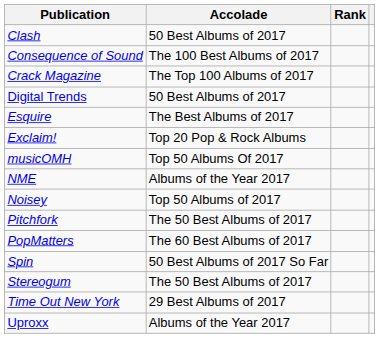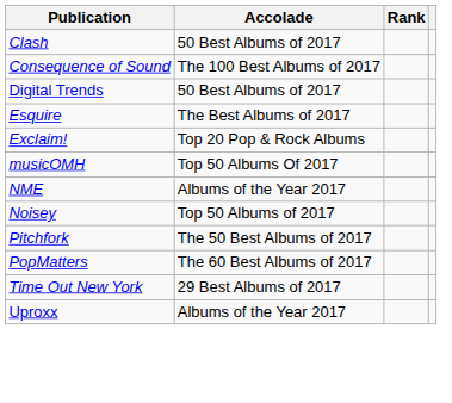 <table class="sortable plainrowheaders wikitable">
 <tr>
 <th>Publication</th>
 <th>Accolade</th>
 <th>Rank</th>
 <th class="unsortable"></th>
 </tr>
 <tr>
 <td><em><a href='#'>Clash</a></em></td>
 <td>50 Best Albums of 2017</td>
 <td></td>
 <td></td>
 </tr>
 <tr>
 <td><em><a href='#'>Consequence of Sound</a></em></td>
 <td>The 100 Best Albums of 2017</td>
-<td></td>
-<td></td>
-</tr>
-<tr>
-<td><em><a href='#'>Crack Magazine</a></em></td>
-<td>The Top 100 Albums of 2017</td>
 <td></td>
 <td></td>
 </tr>
 <tr>
 <td><a href='#'>Digital Trends</a></td>
 <td>50 Best Albums of 2017</td>
 <td></td>
 <td></td>
 </tr>
 <tr>
 <td><em><a href='#'>Esquire</a></em></td>
 <td>The Best Albums of 2017</td>
 <td></td>
 <td></td>
 </tr>
 <tr>
 <td><em><a href='#'>Exclaim!</a></em></td>
 <td>Top 20 Pop & Rock Albums</td>
 <td></td>
 <td></td>
 </tr>
 <tr>
 <td><em><a href='#'>musicOMH</a></em></td>
 <td>Top 50 Albums Of 2017</td>
 <td></td>
 <td></td>
 </tr>
 <tr>
 <td><em><a href='#'>NME</a></em></td>
 <td>Albums of the Year 2017</td>
 <td></td>
 <td></td>
 </tr>
 <tr>
 <td><em><a href='#'>Noisey</a></em></td>
 <td>Top 50 Albums of 2017</td>
 <td></td>
 <td></td>
 </tr>
 <tr>
 <td><em><a href='#'>Pitchfork</a></em></td>
 <td>The 50 Best Albums of 2017</td>
 <td></td>
 <td></td>
 </tr>
 <tr>
 <td><em><a href='#'>PopMatters</a></em></td>
 <td>The 60 Best Albums of 2017</td>
 <td></td>
 <td></td>
 </tr>
 <tr>
-<td><em><a href='#'>Spin</a></em></td>
-<td>50 Best Albums of 2017 So Far</td>
-<td></td>
-<td></td>
-</tr>
-<tr>
-<td><em><a href='#'>Stereogum</a></em></td>
-<td>The 50 Best Albums of 2017</td>
-<td></td>
-<td></td>
-</tr>
-<tr>
 <td><em><a href='#'>Time Out New York</a></em></td>
 <td>29 Best Albums of 2017</td>
 <td></td>
 <td></td>
 </tr>
 <tr>
 <td><a href='#'>Uproxx</a></td>
 <td>Albums of the Year 2017</td>
 <td></td>
 <td></td>
 </tr>
 </table>
